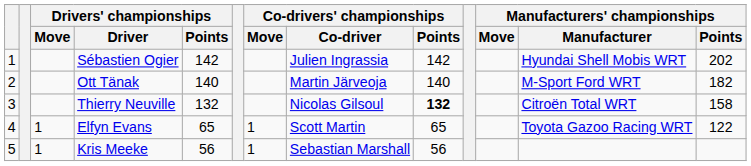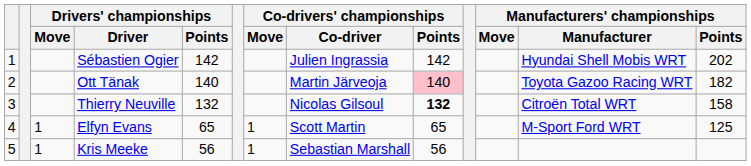 <table class="wikitable" style="font-size:85%;">
 <tr>
 <th rowspan="2"></th>
 <th rowspan="7" style="width:5px;"></th>
 <th colspan="3">Drivers' championships</th>
 <th rowspan="7" style="width:5px;"></th>
 <th colspan="3">Co-drivers' championships</th>
 <th rowspan="7" style="width:5px;"></th>
 <th colspan="3">Manufacturers' championships</th>
 </tr>
 <tr>
 <th>Move</th>
 <th>Driver</th>
 <th>Points</th>
 <th>Move</th>
 <th>Co-driver</th>
 <th>Points</th>
 <th>Move</th>
 <th>Manufacturer</th>
 <th>Points</th>
 </tr>
 <tr>
 <td align="center">1</td>
 <td></td>
 <td nowrap><a href='#'>Sébastien Ogier</a></td>
 <td align="center">142</td>
 <td></td>
 <td><a href='#'>Julien Ingrassia</a></td>
 <td align="center">142</td>
 <td></td>
 <td><a href='#'>Hyundai Shell Mobis WRT</a></td>
 <td align="center">202</td>
 </tr>
 <tr>
 <td align="center">2</td>
 <td></td>
 <td><a href='#'>Ott Tänak</a></td>
 <td align="center">140</td>
 <td></td>
 <td><a href='#'>Martin Järveoja</a></td>
-<td align="center">140</td>
+<td align="center" style="background: pink;">140</td>
 <td></td>
-<td><a href='#'>M-Sport Ford WRT</a></td>
+<td nowrap><a href='#'>Toyota Gazoo Racing WRT</a></td>
 <td align="center">182</td>
 </tr>
 <tr>
 <td align="center">3</td>
 <td></td>
 <td nowrap><a href='#'>Thierry Neuville</a></td>
 <td align="center">132</td>
 <td></td>
 <td><a href='#'>Nicolas Gilsoul</a></td>
 <td align="center"><strong>132</strong></td>
 <td></td>
 <td><a href='#'>Citroën Total WRT</a></td>
 <td align="center">158</td>
 </tr>
 <tr>
 <td align="center">4</td>
 <td> 1</td>
 <td><a href='#'>Elfyn Evans</a></td>
 <td align="center">65</td>
 <td> 1</td>
 <td><a href='#'>Scott Martin</a></td>
 <td align="center">65</td>
 <td></td>
-<td nowrap><a href='#'>Toyota Gazoo Racing WRT</a></td>
-<td align="center">122</td>
+<td><a href='#'>M-Sport Ford WRT</a></td>
+<td align="center">125</td>
 </tr>
 <tr>
 <td align="center">5</td>
 <td> 1</td>
 <td><a href='#'>Kris Meeke</a></td>
 <td align="center">56</td>
 <td> 1</td>
 <td nowrap><a href='#'>Sebastian Marshall</a></td>
 <td align="center">56</td>
 <td></td>
 <td></td>
 <td></td>
 </tr>
 </table>
